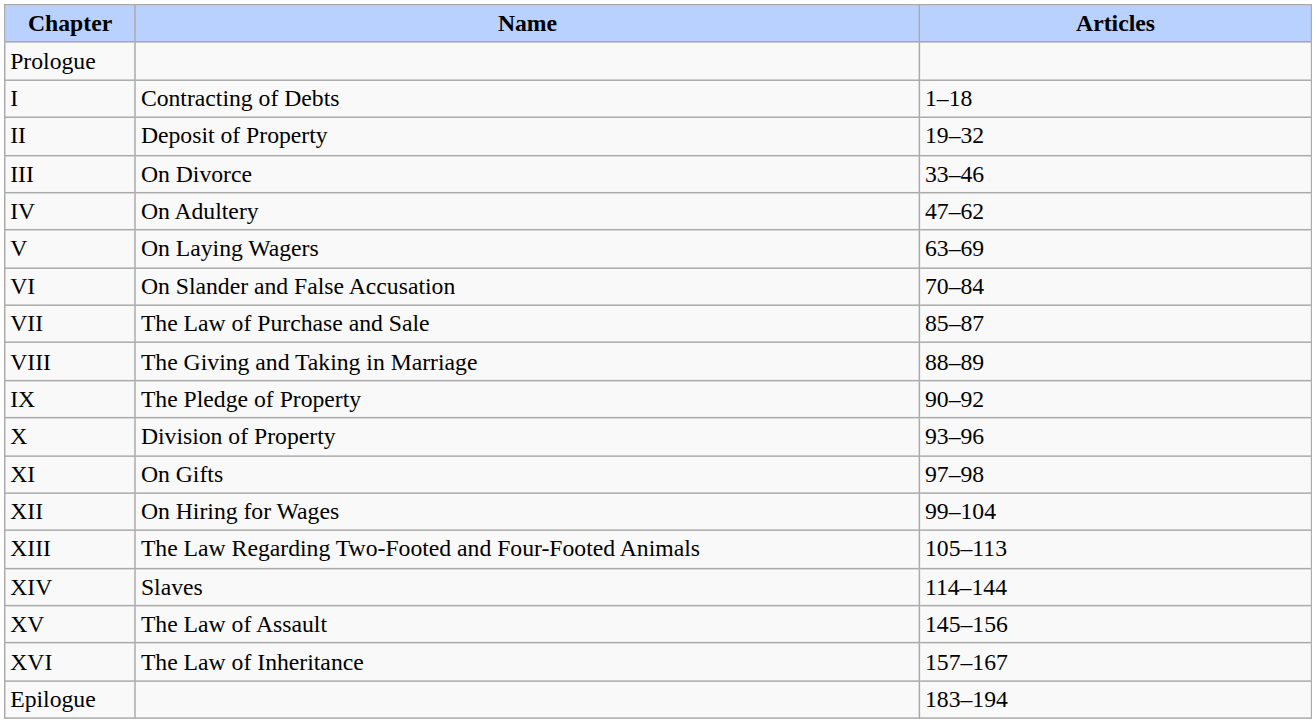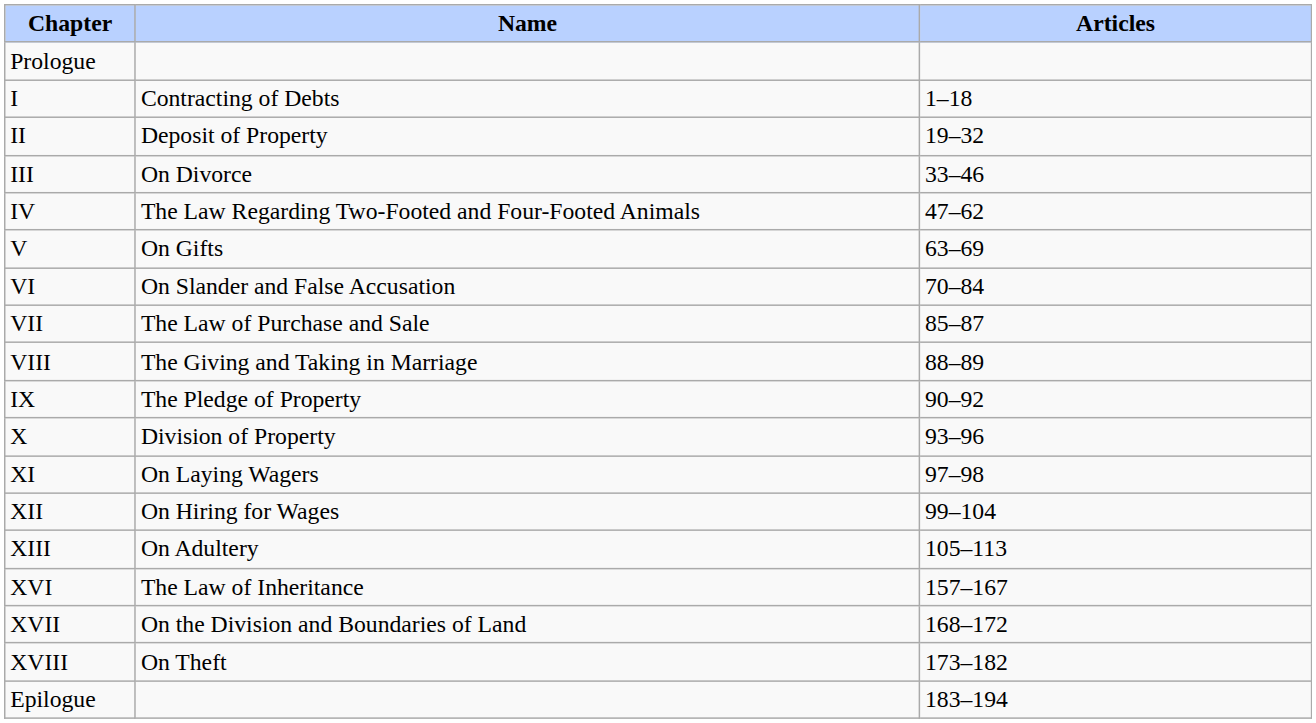 <table width=100% class="wikitable">
 <tr>
 <th style="background-color:#B9D1FF" width=10%>Chapter</th>
 <th style="background-color:#B9D1FF" width=60%>Name</th>
 <th style="background-color:#B9D1FF" width=30%>Articles</th>
 </tr>
 <tr>
 <td>Prologue</td>
 <td></td>
 </tr>
 <tr>
 <td>I</td>
 <td>Contracting of Debts</td>
 <td>1–18</td>
 </tr>
 <tr>
 <td>II</td>
 <td>Deposit of Property</td>
 <td>19–32</td>
 </tr>
 <tr>
 <td>III</td>
 <td>On Divorce</td>
 <td>33–46</td>
 </tr>
 <tr>
 <td>IV</td>
-<td>On Adultery</td>
+<td>The Law Regarding Two-Footed and Four-Footed Animals</td>
 <td>47–62</td>
 </tr>
 <tr>
 <td>V</td>
-<td>On Laying Wagers</td>
+<td>On Gifts</td>
 <td>63–69</td>
 </tr>
 <tr>
 <td>VI</td>
 <td>On Slander and False Accusation</td>
 <td>70–84</td>
 </tr>
 <tr>
 <td>VII</td>
 <td>The Law of Purchase and Sale</td>
 <td>85–87</td>
 </tr>
 <tr>
 <td>VIII</td>
 <td>The Giving and Taking in Marriage</td>
 <td>88–89</td>
 </tr>
 <tr>
 <td>IX</td>
 <td>The Pledge of Property</td>
 <td>90–92</td>
 </tr>
 <tr>
 <td>X</td>
 <td>Division of Property</td>
 <td>93–96</td>
 </tr>
 <tr>
 <td>XI</td>
-<td>On Gifts</td>
+<td>On Laying Wagers</td>
 <td>97–98</td>
 </tr>
 <tr>
 <td>XII</td>
 <td>On Hiring for Wages</td>
 <td>99–104</td>
 </tr>
 <tr>
 <td>XIII</td>
-<td>The Law Regarding Two-Footed and Four-Footed Animals</td>
+<td>On Adultery</td>
 <td>105–113</td>
-</tr>
-<tr>
-<td>XIV</td>
-<td>Slaves</td>
-<td>114–144</td>
-</tr>
-<tr>
-<td>XV</td>
-<td>The Law of Assault</td>
-<td>145–156</td>
 </tr>
 <tr>
 <td>XVI</td>
 <td>The Law of Inheritance</td>
 <td>157–167</td>
 </tr>
 <tr>
+<td>XVII</td>
+<td>On the Division and Boundaries of Land</td>
+<td>168–172</td>
+</tr>
+<tr>
+<td>XVIII</td>
+<td>On Theft</td>
+<td>173–182</td>
+</tr>
+<tr>
 <td>Epilogue</td>
 <td></td>
 <td>183–194</td>
 </tr>
 </table>
